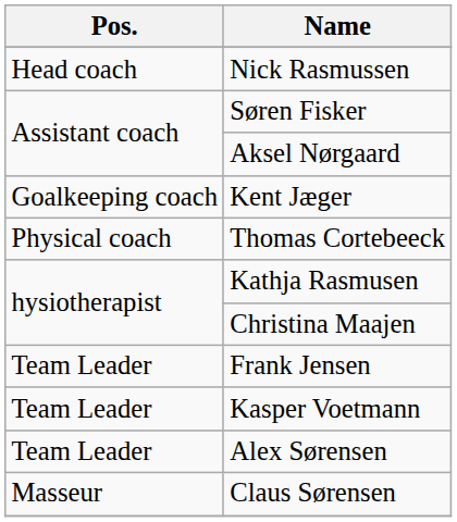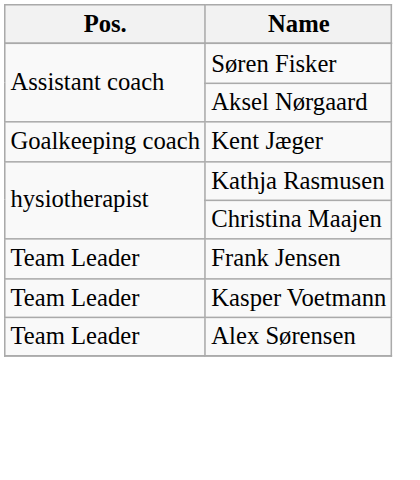 <table class="wikitable" style="text-align: left;">
 <tr>
 <th valign=center>Pos.</th>
 <th>Name</th>
 </tr>
 <tr>
-</tr>
-<tr>
-<td>Head coach</td>
-<td> Nick Rasmussen</td>
 </tr>
 <tr>
 <td rowspan=2>Assistant coach</td>
 <td> Søren Fisker</td>
 </tr>
 <tr>
 <td> Aksel Nørgaard</td>
 </tr>
 <tr>
 <td>Goalkeeping coach</td>
 <td> Kent Jæger</td>
-</tr>
-<tr>
-<td>Physical coach</td>
-<td> Thomas Cortebeeck</td>
 </tr>
 <tr>
 <td rowspan=2>hysiotherapist</td>
 <td> Kathja Rasmusen</td>
 </tr>
 <tr>
 <td> Christina Maajen</td>
 </tr>
 <tr>
 <td>Team Leader</td>
 <td> Frank Jensen</td>
 </tr>
 <tr>
 <td>Team Leader</td>
 <td> Kasper Voetmann</td>
 </tr>
 <tr>
 <td>Team Leader</td>
 <td> Alex Sørensen</td>
 </tr>
 <tr>
-<td>Masseur</td>
-<td> Claus Sørensen</td>
-</tr>
-<tr>
 </tr>
 </table>
